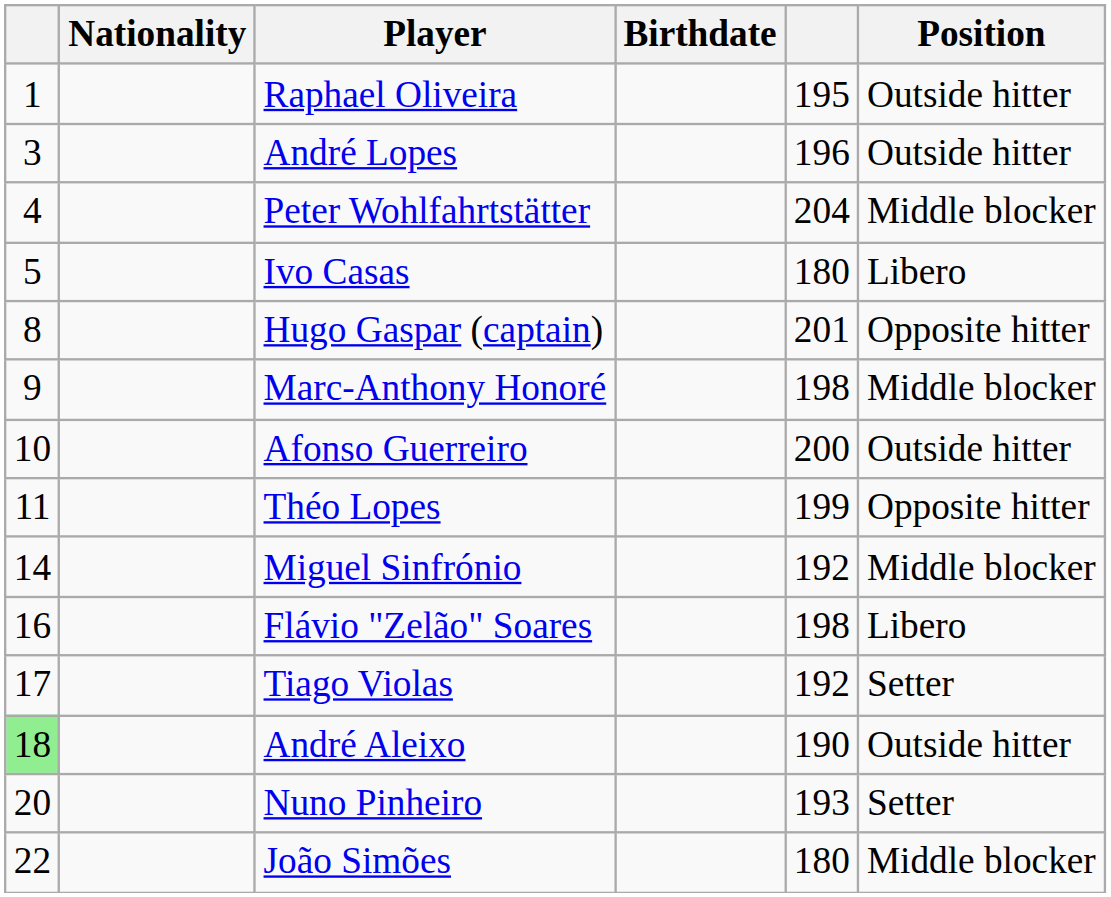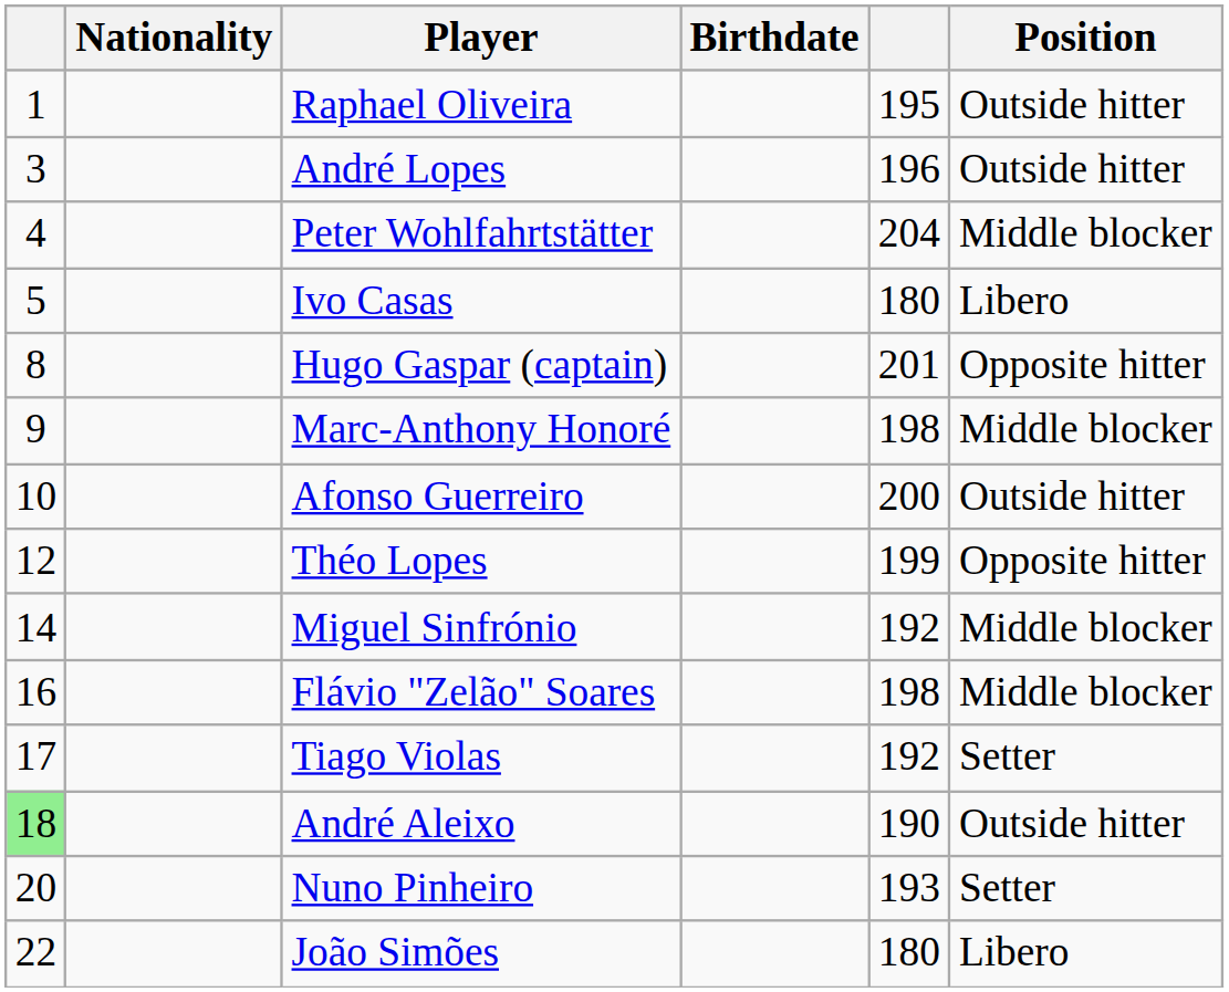 <table class=wikitable>
 <tr>
 <th></th>
 <th>Nationality</th>
 <th>Player</th>
 <th>Birthdate</th>
 <th></th>
 <th>Position</th>
 </tr>
 <tr>
 <td align=center>1</td>
 <td></td>
 <td><a href='#'>Raphael Oliveira</a></td>
 <td></td>
 <td align=center>195</td>
 <td>Outside hitter</td>
 </tr>
 <tr>
 <td align=center>3</td>
 <td></td>
 <td><a href='#'>André Lopes</a></td>
 <td></td>
 <td align=center>196</td>
 <td>Outside hitter</td>
 </tr>
 <tr>
 <td align=center>4</td>
 <td></td>
 <td><a href='#'>Peter Wohlfahrtstätter</a></td>
 <td></td>
 <td align=center>204</td>
 <td>Middle blocker</td>
 </tr>
 <tr>
 <td align=center>5</td>
 <td></td>
 <td><a href='#'>Ivo Casas</a></td>
 <td></td>
 <td align=center>180</td>
 <td>Libero</td>
 </tr>
 <tr>
 <td align=center>8</td>
 <td></td>
 <td><a href='#'>Hugo Gaspar</a> (<a href='#'>captain</a>)</td>
 <td></td>
 <td align=center>201</td>
 <td>Opposite hitter</td>
 </tr>
 <tr>
 <td align=center>9</td>
 <td></td>
 <td><a href='#'>Marc-Anthony Honoré</a></td>
 <td></td>
 <td align=center>198</td>
 <td>Middle blocker</td>
 </tr>
 <tr>
 <td align=center>10</td>
 <td></td>
 <td><a href='#'>Afonso Guerreiro</a></td>
 <td></td>
 <td align=center>200</td>
 <td>Outside hitter</td>
 </tr>
 <tr>
-<td align=center>11</td>
+<td align=center>12</td>
 <td></td>
 <td><a href='#'>Théo Lopes</a></td>
 <td></td>
 <td align=center>199</td>
 <td>Opposite hitter</td>
 </tr>
 <tr>
 <td align=center>14</td>
 <td></td>
 <td><a href='#'>Miguel Sinfrónio</a></td>
 <td></td>
 <td align=center>192</td>
 <td>Middle blocker</td>
 </tr>
 <tr>
 <td align=center>16</td>
 <td></td>
 <td><a href='#'>Flávio "Zelão" Soares</a></td>
 <td></td>
 <td align=center>198</td>
-<td>Libero</td>
+<td>Middle blocker</td>
 </tr>
 <tr>
 <td align=center>17</td>
 <td></td>
 <td><a href='#'>Tiago Violas</a></td>
 <td></td>
 <td align=center>192</td>
 <td>Setter</td>
 </tr>
 <tr>
 <td align=center style="background: lightgreen;">18</td>
 <td></td>
 <td><a href='#'>André Aleixo</a></td>
 <td></td>
 <td align=center>190</td>
 <td>Outside hitter</td>
 </tr>
 <tr>
 <td align=center>20</td>
 <td></td>
 <td><a href='#'>Nuno Pinheiro</a></td>
 <td></td>
 <td align=center>193</td>
 <td>Setter</td>
 </tr>
 <tr>
 <td align=center>22</td>
 <td></td>
 <td><a href='#'>João Simões</a></td>
 <td></td>
 <td align=center>180</td>
-<td>Middle blocker</td>
+<td>Libero</td>
 </tr>
 </table>
